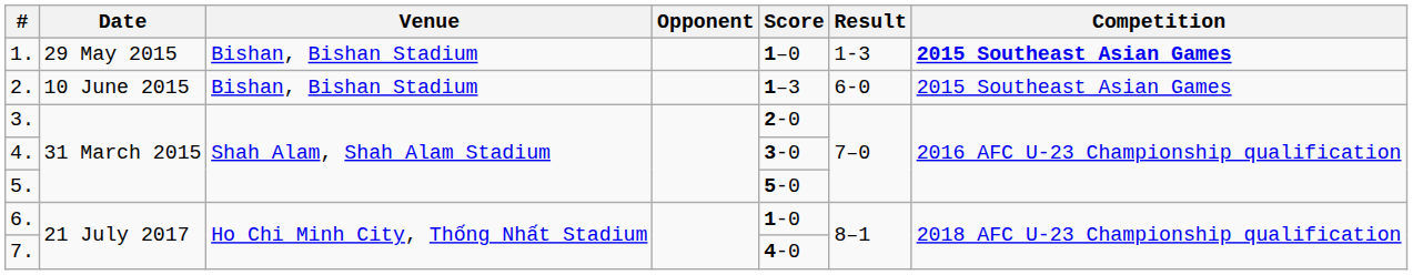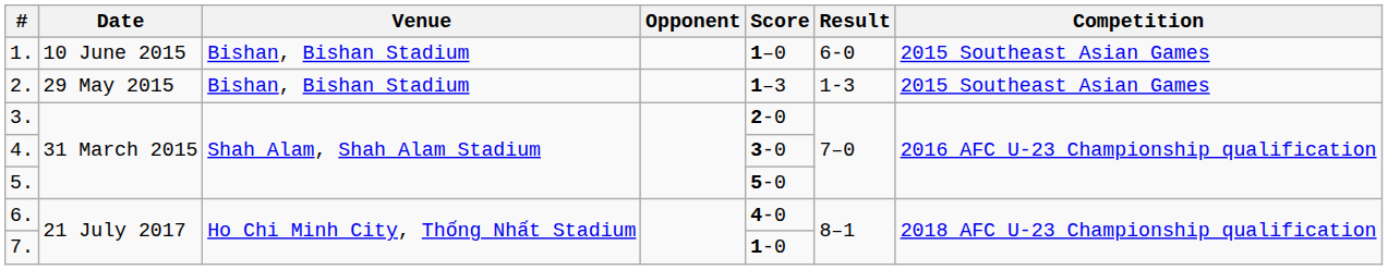 <table class="wikitable collapsible collapsed">
 <tr>
 <th>#</th>
 <th>Date</th>
 <th>Venue</th>
 <th>Opponent</th>
 <th>Score</th>
 <th>Result</th>
 <th>Competition</th>
 </tr>
 <tr>
 <td>1.</td>
+<td>10 June 2015</td>
+<td><a href='#'>Bishan</a>, <a href='#'>Bishan Stadium</a></td>
+<td></td>
+<td><strong>1</strong>–0</td>
+<td>6-0</td>
+<td><a href='#'>2015 Southeast Asian Games</a></td>
+</tr>
+<tr>
+<td>2.</td>
 <td>29 May 2015</td>
 <td><a href='#'>Bishan</a>, <a href='#'>Bishan Stadium</a></td>
 <td></td>
-<td><strong>1</strong>–0</td>
+<td><strong>1</strong>–3</td>
 <td>1-3</td>
-<td><strong><a href='#'>2015 Southeast Asian Games</a></strong></td>
-</tr>
-<tr>
-<td>2.</td>
-<td>10 June 2015</td>
-<td><a href='#'>Bishan</a>, <a href='#'>Bishan Stadium</a></td>
-<td></td>
-<td><strong>1</strong>–3</td>
-<td>6-0</td>
 <td><a href='#'>2015 Southeast Asian Games</a></td>
 </tr>
 <tr>
 <td>3.</td>
 <td rowspan="3">31 March 2015</td>
 <td rowspan="3"><a href='#'>Shah Alam</a>, <a href='#'>Shah Alam Stadium</a></td>
 <td rowspan="3"></td>
 <td><strong>2</strong>-0</td>
 <td rowspan="3">7–0</td>
 <td rowspan="3"><a href='#'>2016 AFC U-23 Championship qualification </a></td>
 </tr>
 <tr>
 <td>4.</td>
 <td><strong>3</strong>-0</td>
 </tr>
 <tr>
 <td>5.</td>
 <td><strong>5</strong>-0</td>
 </tr>
 <tr>
 <td>6.</td>
 <td rowspan="2">21 July 2017</td>
 <td rowspan="2"><a href='#'>Ho Chi Minh City</a>, <a href='#'>Thống Nhất Stadium</a></td>
 <td rowspan="2"></td>
-<td><strong>1</strong>-0</td>
+<td><strong>4</strong>-0</td>
 <td rowspan="2">8–1</td>
 <td rowspan="2"><a href='#'>2018 AFC U-23 Championship qualification </a></td>
 </tr>
 <tr>
 <td>7.</td>
-<td><strong>4</strong>-0</td>
+<td><strong>1</strong>-0</td>
 </tr>
 </table>
